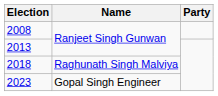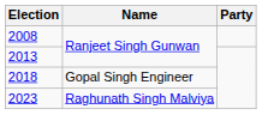 <table class="wikitable sortable">
 <tr>
 <th>Election</th>
 <th>Name</th>
 <th colspan=2>Party</th>
 </tr>
 <tr>
 <td><a href='#'>2008</a></td>
 <td rowspan=2><a href='#'>Ranjeet Singh Gunwan</a></td>
 <td></td>
 </tr>
 <tr>
 <td><a href='#'>2013</a></td>
 </tr>
 <tr>
 <td><a href='#'>2018</a></td>
-<td><a href='#'>Raghunath Singh Malviya</a></td>
+<td>Gopal Singh Engineer</td>
 </tr>
 <tr>
 <td><a href='#'>2023</a></td>
-<td>Gopal Singh Engineer</td>
+<td><a href='#'>Raghunath Singh Malviya</a></td>
 </tr>
 </table>
